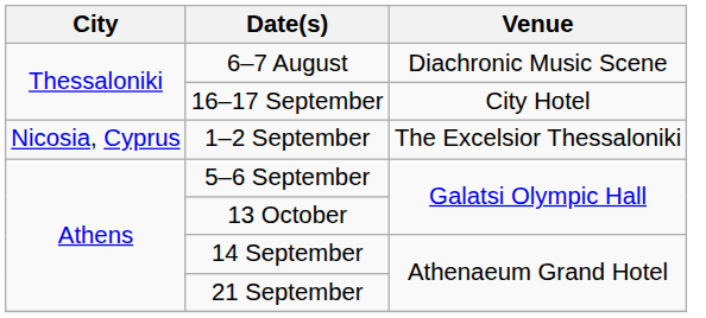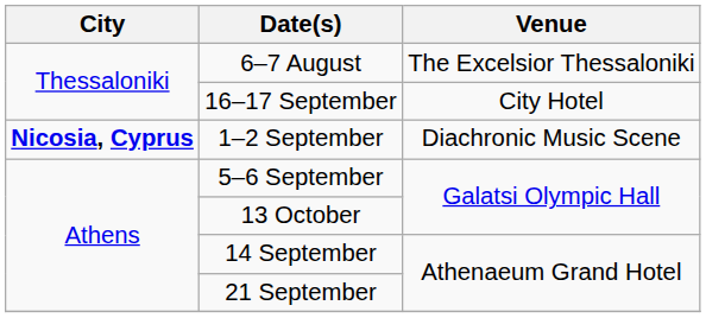 <table class="wikitable sortable plainrowheaders" style="text-align:center">
 <tr>
 <th>City</th>
 <th scope="col">Date(s)</th>
 <th scope="col">Venue</th>
 </tr>
 <tr>
 <td rowspan=2><a href='#'>Thessaloniki</a></td>
 <td>6–7 August</td>
-<td>Diachronic Music Scene</td>
+<td>The Excelsior Thessaloniki</td>
 </tr>
 <tr>
 <td>16–17 September</td>
 <td>City Hotel</td>
 </tr>
 <tr>
-<td><a href='#'>Nicosia</a>, <a href='#'>Cyprus</a></td>
+<td><strong><a href='#'>Nicosia</a>, <a href='#'>Cyprus</a></strong></td>
 <td>1–2 September</td>
-<td>The Excelsior Thessaloniki</td>
+<td>Diachronic Music Scene</td>
 </tr>
 <tr>
 <td rowspan=4><a href='#'>Athens</a></td>
 <td>5–6 September</td>
 <td rowspan=2><a href='#'>Galatsi Olympic Hall</a></td>
 </tr>
 <tr>
 <td>13 October</td>
 </tr>
 <tr>
 <td>14 September</td>
 <td rowspan=2>Athenaeum Grand Hotel</td>
 </tr>
 <tr>
 <td>21 September</td>
 </tr>
 <tr>
 </tr>
 </table>
